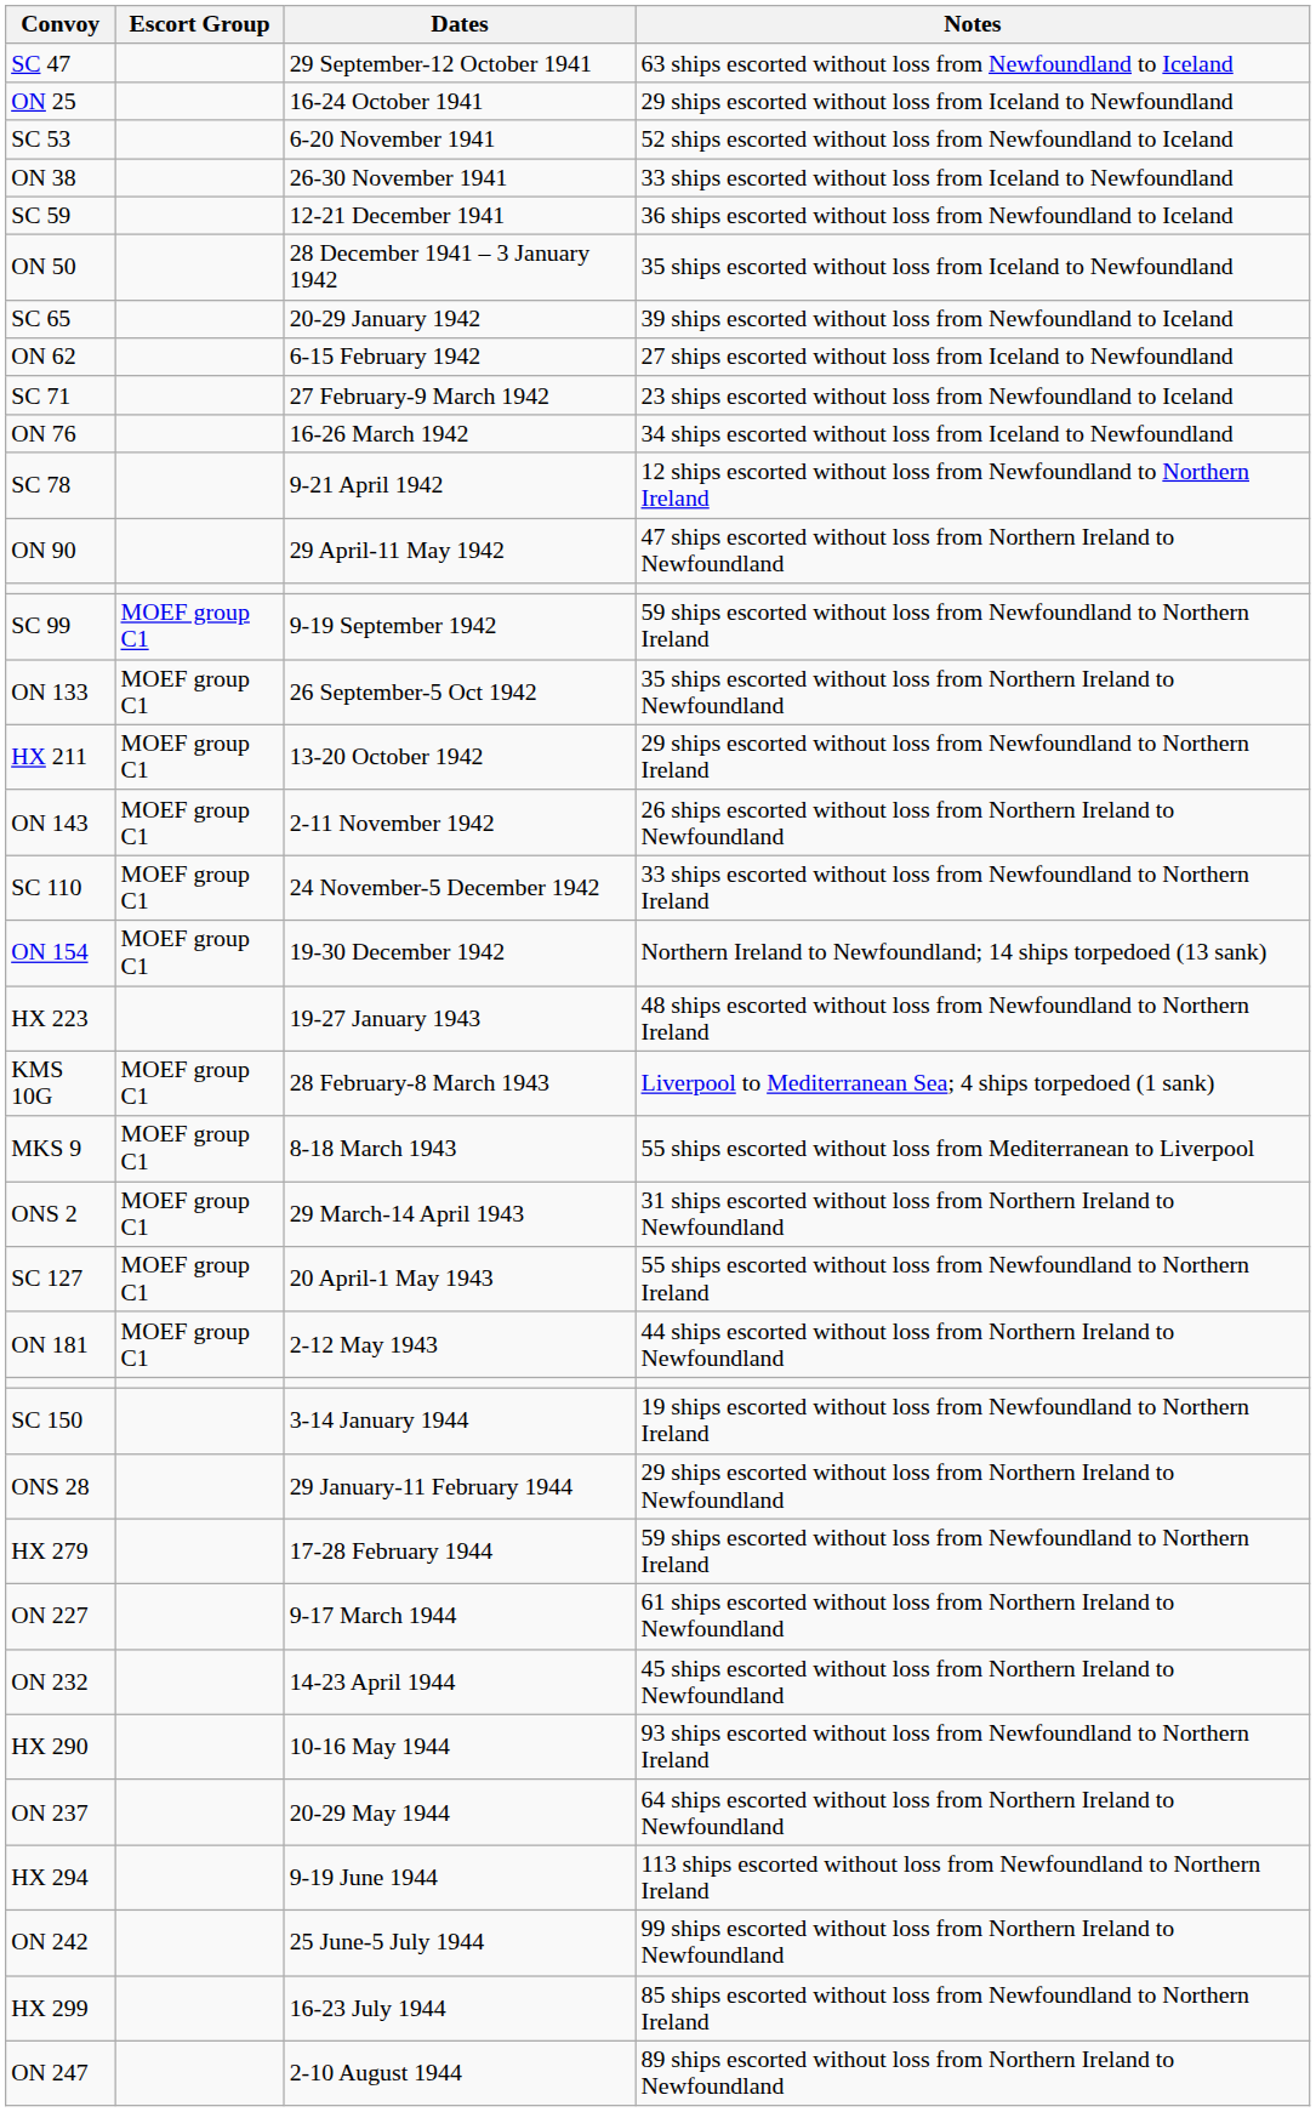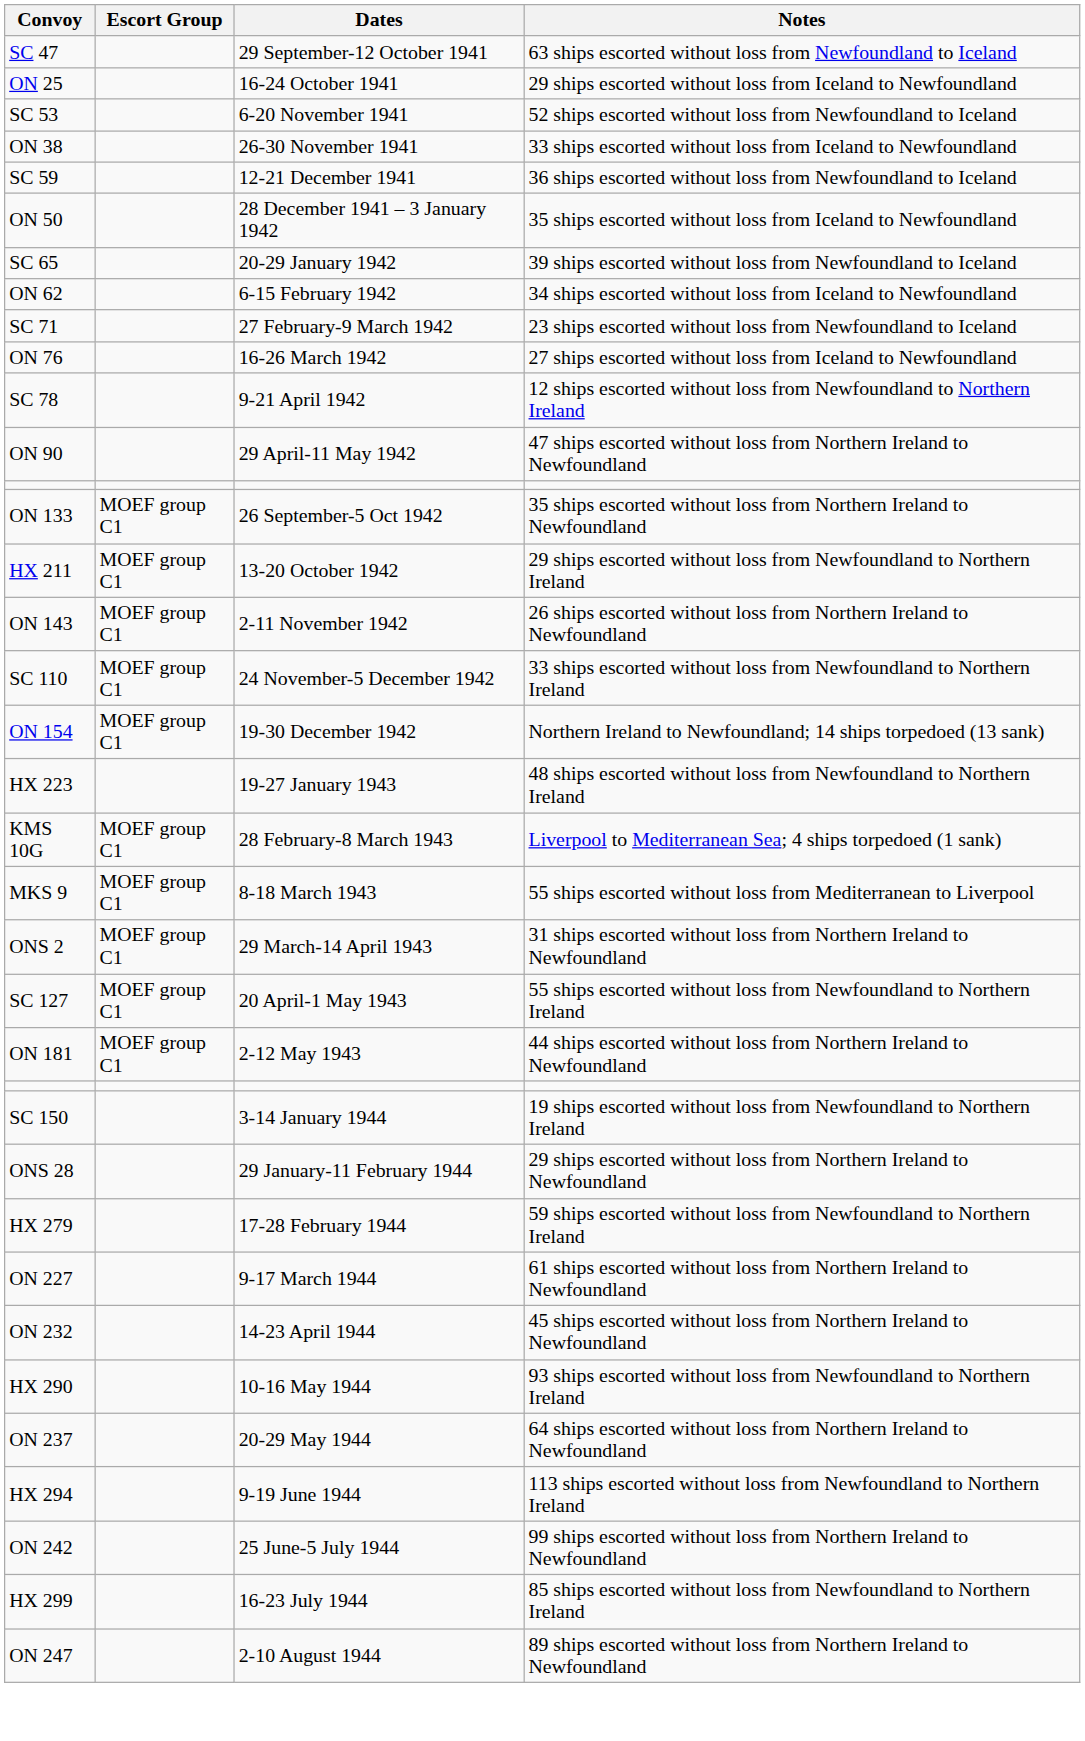 <table class="wikitable">
 <tr>
 <th>Convoy</th>
 <th>Escort Group</th>
 <th>Dates</th>
 <th>Notes</th>
 </tr>
 <tr>
 <td><a href='#'>SC</a> 47</td>
 <td></td>
 <td>29 September-12 October 1941</td>
 <td>63 ships escorted without loss from <a href='#'>Newfoundland</a> to <a href='#'>Iceland</a></td>
 </tr>
 <tr>
 <td><a href='#'>ON</a> 25</td>
 <td></td>
 <td>16-24 October 1941</td>
 <td>29 ships escorted without loss from Iceland to Newfoundland</td>
 </tr>
 <tr>
 <td>SC 53</td>
 <td></td>
 <td>6-20 November 1941</td>
 <td>52 ships escorted without loss from Newfoundland to Iceland</td>
 </tr>
 <tr>
 <td>ON 38</td>
 <td></td>
 <td>26-30 November 1941</td>
 <td>33 ships escorted without loss from Iceland to Newfoundland</td>
 </tr>
 <tr>
 <td>SC 59</td>
 <td></td>
 <td>12-21 December 1941</td>
 <td>36 ships escorted without loss from Newfoundland to Iceland</td>
 </tr>
 <tr>
 <td>ON 50</td>
 <td></td>
 <td>28 December 1941 – 3 January 1942</td>
 <td>35 ships escorted without loss from Iceland to Newfoundland</td>
 </tr>
 <tr>
 <td>SC 65</td>
 <td></td>
 <td>20-29 January 1942</td>
 <td>39 ships escorted without loss from Newfoundland to Iceland</td>
 </tr>
 <tr>
 <td>ON 62</td>
 <td></td>
 <td>6-15 February 1942</td>
-<td>27 ships escorted without loss from Iceland to Newfoundland</td>
+<td>34 ships escorted without loss from Iceland to Newfoundland</td>
 </tr>
 <tr>
 <td>SC 71</td>
 <td></td>
 <td>27 February-9 March 1942</td>
 <td>23 ships escorted without loss from Newfoundland to Iceland</td>
 </tr>
 <tr>
 <td>ON 76</td>
 <td></td>
 <td>16-26 March 1942</td>
-<td>34 ships escorted without loss from Iceland to Newfoundland</td>
+<td>27 ships escorted without loss from Iceland to Newfoundland</td>
 </tr>
 <tr>
 <td>SC 78</td>
 <td></td>
 <td>9-21 April 1942</td>
 <td>12 ships escorted without loss from Newfoundland to <a href='#'>Northern Ireland</a></td>
 </tr>
 <tr>
 <td>ON 90</td>
 <td></td>
 <td>29 April-11 May 1942</td>
 <td>47 ships escorted without loss from Northern Ireland to Newfoundland</td>
 </tr>
 <tr>
 <td></td>
 <td></td>
 <td></td>
 <td></td>
-</tr>
-<tr>
-<td>SC 99</td>
-<td><a href='#'>MOEF group C1</a></td>
-<td>9-19 September 1942</td>
-<td>59 ships escorted without loss from Newfoundland to Northern Ireland</td>
 </tr>
 <tr>
 <td>ON 133</td>
 <td>MOEF group C1</td>
 <td>26 September-5 Oct 1942</td>
 <td>35 ships escorted without loss from Northern Ireland to Newfoundland</td>
 </tr>
 <tr>
 <td><a href='#'>HX</a> 211</td>
 <td>MOEF group C1</td>
 <td>13-20 October 1942</td>
 <td>29 ships escorted without loss from Newfoundland to Northern Ireland</td>
 </tr>
 <tr>
 <td>ON 143</td>
 <td>MOEF group C1</td>
 <td>2-11 November 1942</td>
 <td>26 ships escorted without loss from Northern Ireland to Newfoundland</td>
 </tr>
 <tr>
 <td>SC 110</td>
 <td>MOEF group C1</td>
 <td>24 November-5 December 1942</td>
 <td>33 ships escorted without loss from Newfoundland to Northern Ireland</td>
 </tr>
 <tr>
 <td><a href='#'>ON 154</a></td>
 <td>MOEF group C1</td>
 <td>19-30 December 1942</td>
 <td>Northern Ireland to Newfoundland; 14 ships torpedoed (13 sank)</td>
 </tr>
 <tr>
 <td>HX 223</td>
 <td></td>
 <td>19-27 January 1943</td>
 <td>48 ships escorted without loss from Newfoundland to Northern Ireland</td>
 </tr>
 <tr>
 <td>KMS 10G</td>
 <td>MOEF group C1</td>
 <td>28 February-8 March 1943</td>
 <td><a href='#'>Liverpool</a> to <a href='#'>Mediterranean Sea</a>; 4 ships torpedoed (1 sank)</td>
 </tr>
 <tr>
 <td>MKS 9</td>
 <td>MOEF group C1</td>
 <td>8-18 March 1943</td>
 <td>55 ships escorted without loss from Mediterranean to Liverpool</td>
 </tr>
 <tr>
 <td>ONS 2</td>
 <td>MOEF group C1</td>
 <td>29 March-14 April 1943</td>
 <td>31 ships escorted without loss from Northern Ireland to Newfoundland</td>
 </tr>
 <tr>
 <td>SC 127</td>
 <td>MOEF group C1</td>
 <td>20 April-1 May 1943</td>
 <td>55 ships escorted without loss from Newfoundland to Northern Ireland</td>
 </tr>
 <tr>
 <td>ON 181</td>
 <td>MOEF group C1</td>
 <td>2-12 May 1943</td>
 <td>44 ships escorted without loss from Northern Ireland to Newfoundland</td>
 </tr>
 <tr>
 <td></td>
 <td></td>
 <td></td>
 <td></td>
 </tr>
 <tr>
 <td>SC 150</td>
 <td></td>
 <td>3-14 January 1944</td>
 <td>19 ships escorted without loss from Newfoundland to Northern Ireland</td>
 </tr>
 <tr>
 <td>ONS 28</td>
 <td></td>
 <td>29 January-11 February 1944</td>
 <td>29 ships escorted without loss from Northern Ireland to Newfoundland</td>
 </tr>
 <tr>
 <td>HX 279</td>
 <td></td>
 <td>17-28 February 1944</td>
 <td>59 ships escorted without loss from Newfoundland to Northern Ireland</td>
 </tr>
 <tr>
 <td>ON 227</td>
 <td></td>
 <td>9-17 March 1944</td>
 <td>61 ships escorted without loss from Northern Ireland to Newfoundland</td>
 </tr>
 <tr>
 <td>ON 232</td>
 <td></td>
 <td>14-23 April 1944</td>
 <td>45 ships escorted without loss from Northern Ireland to Newfoundland</td>
 </tr>
 <tr>
 <td>HX 290</td>
 <td></td>
 <td>10-16 May 1944</td>
 <td>93 ships escorted without loss from Newfoundland to Northern Ireland</td>
 </tr>
 <tr>
 <td>ON 237</td>
 <td></td>
 <td>20-29 May 1944</td>
 <td>64 ships escorted without loss from Northern Ireland to Newfoundland</td>
 </tr>
 <tr>
 <td>HX 294</td>
 <td></td>
 <td>9-19 June 1944</td>
 <td>113 ships escorted without loss from Newfoundland to Northern Ireland</td>
 </tr>
 <tr>
 <td>ON 242</td>
 <td></td>
 <td>25 June-5 July 1944</td>
 <td>99 ships escorted without loss from Northern Ireland to Newfoundland</td>
 </tr>
 <tr>
 <td>HX 299</td>
 <td></td>
 <td>16-23 July 1944</td>
 <td>85 ships escorted without loss from Newfoundland to Northern Ireland</td>
 </tr>
 <tr>
 <td>ON 247</td>
 <td></td>
 <td>2-10 August 1944</td>
 <td>89 ships escorted without loss from Northern Ireland to Newfoundland</td>
 </tr>
 </table>
